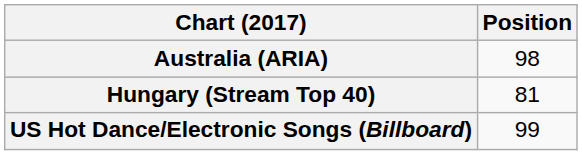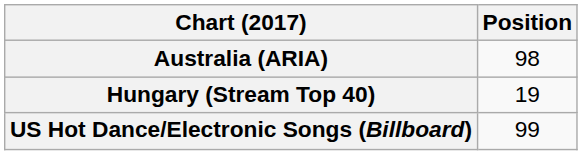 <table class="wikitable plainrowheaders sortable" style="text-align:center">
 <tr>
 <th scope="col">Chart (2017)</th>
 <th scope="col">Position</th>
 </tr>
 <tr>
 <th scope="row">Australia (ARIA)</th>
 <td>98</td>
 </tr>
 <tr>
 <th scope="row">Hungary (Stream Top 40)</th>
-<td>81</td>
+<td>19</td>
 </tr>
 <tr>
 <th scope="row">US Hot Dance/Electronic Songs (<em>Billboard</em>)</th>
 <td>99</td>
 </tr>
 </table>
